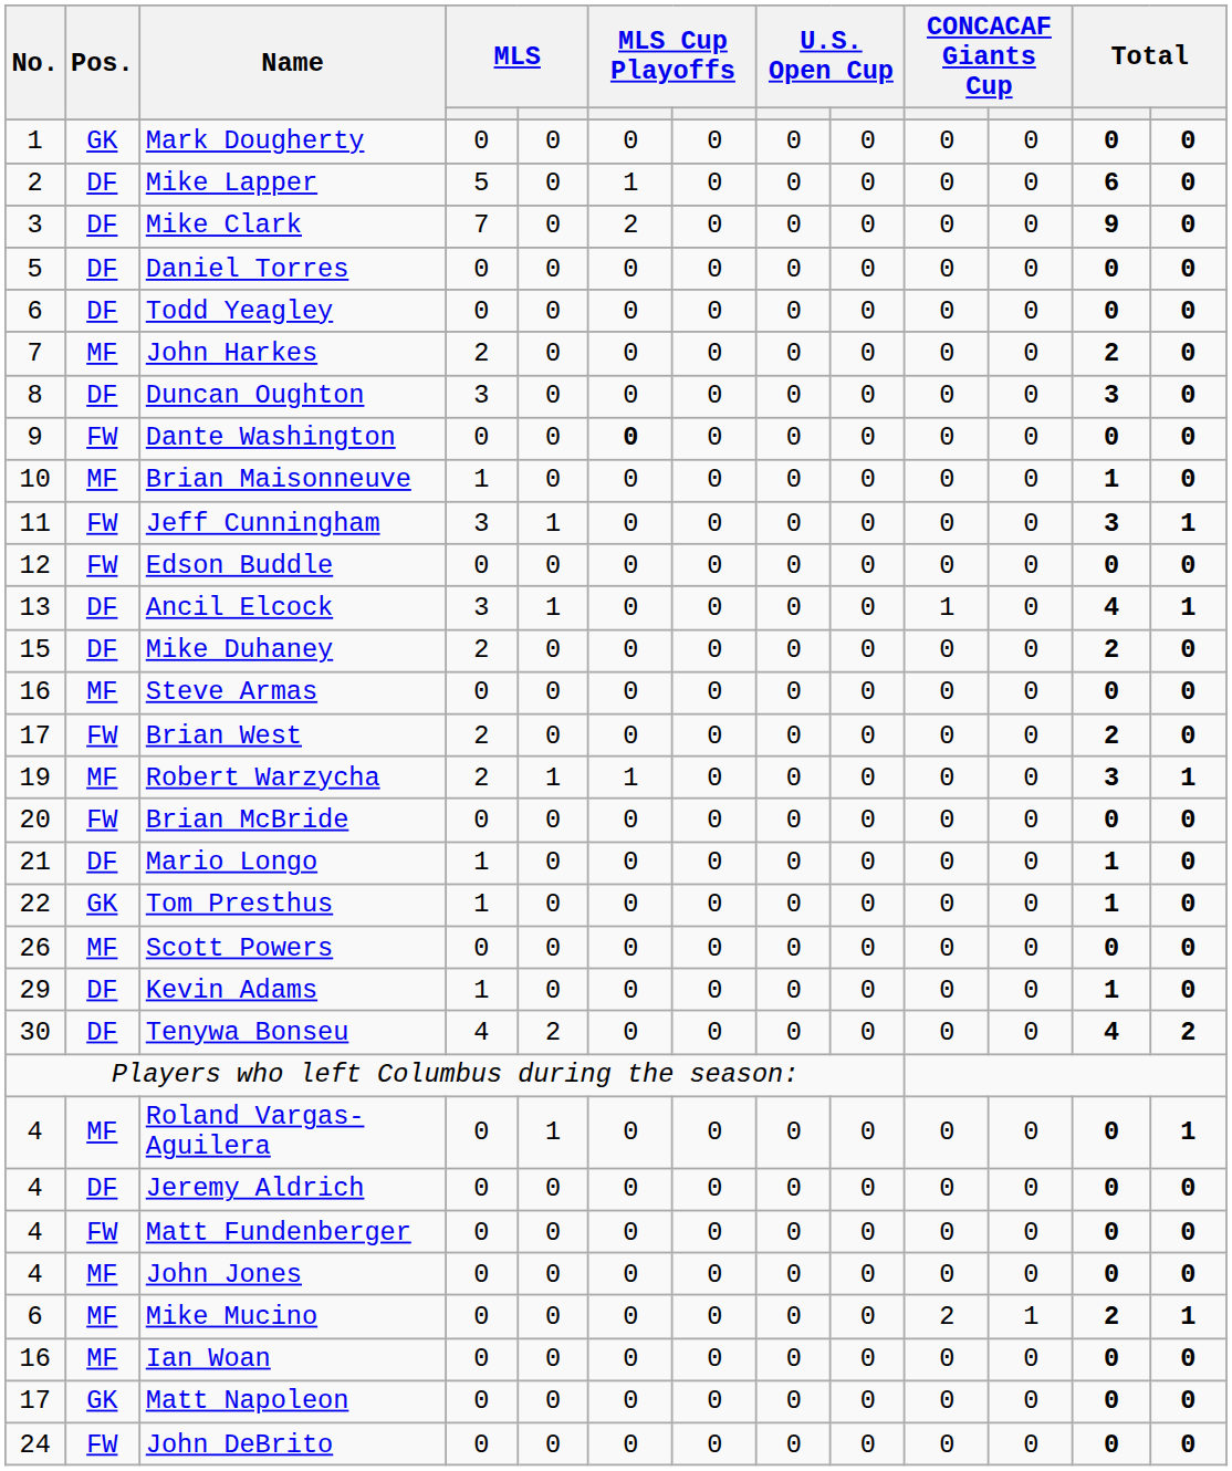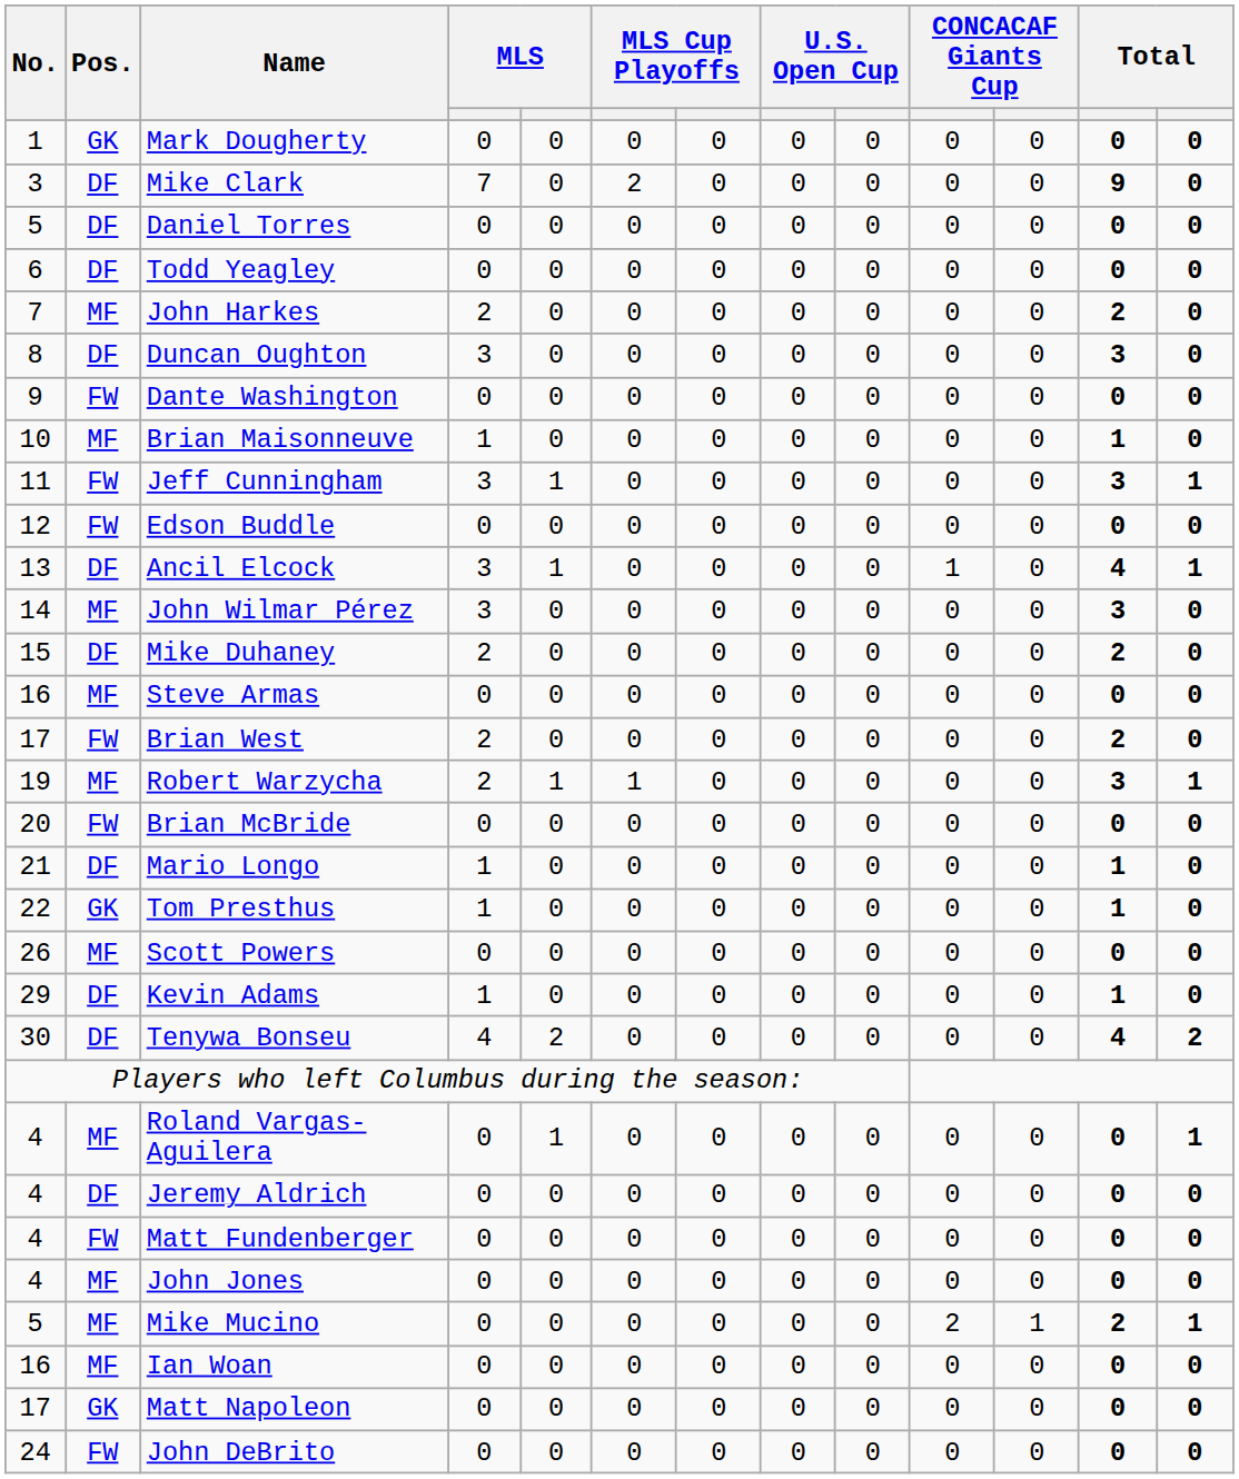 <table class="wikitable sortable" style="text-align: center;">
 <tr>
 <th rowspan=2>No.</th>
 <th rowspan=2>Pos.</th>
 <th rowspan=2>Name</th>
 <th colspan=2 style="width:85px;"><a href='#'>MLS</a></th>
 <th colspan=2 style="width:85px;"><a href='#'>MLS Cup Playoffs</a></th>
 <th colspan=2 style="width:85px;"><a href='#'>U.S. Open Cup</a></th>
 <th colspan=2 style="width:85px;"><a href='#'>CONCACAF Giants Cup</a></th>
 <th colspan=2 style="width:85px;"><strong>Total</strong></th>
 </tr>
 <tr>
 <th></th>
 <th></th>
 <th></th>
 <th></th>
 <th></th>
 <th></th>
 <th></th>
 <th></th>
 <th></th>
 <th></th>
 </tr>
 <tr>
 <td>1</td>
 <td><a href='#'>GK</a></td>
 <td align=left> <a href='#'>Mark Dougherty</a></td>
 <td>0</td>
 <td>0</td>
 <td>0</td>
 <td>0</td>
 <td>0</td>
 <td>0</td>
 <td>0</td>
 <td>0</td>
 <td><strong>0</strong></td>
-<td><strong>0</strong></td>
-</tr>
-<tr>
-<td>2</td>
-<td><a href='#'>DF</a></td>
-<td align=left> <a href='#'>Mike Lapper</a></td>
-<td>5</td>
-<td>0</td>
-<td>1</td>
-<td>0</td>
-<td>0</td>
-<td>0</td>
-<td>0</td>
-<td>0</td>
-<td><strong>6</strong></td>
 <td><strong>0</strong></td>
 </tr>
 <tr>
 <td>3</td>
 <td><a href='#'>DF</a></td>
 <td align=left> <a href='#'>Mike Clark</a></td>
 <td>7</td>
 <td>0</td>
 <td>2</td>
 <td>0</td>
 <td>0</td>
 <td>0</td>
 <td>0</td>
 <td>0</td>
 <td><strong>9</strong></td>
 <td><strong>0</strong></td>
 </tr>
 <tr>
 <td>5</td>
 <td><a href='#'>DF</a></td>
 <td align=left> <a href='#'>Daniel Torres</a></td>
 <td>0</td>
 <td>0</td>
 <td>0</td>
 <td>0</td>
 <td>0</td>
 <td>0</td>
 <td>0</td>
 <td>0</td>
 <td><strong>0</strong></td>
 <td><strong>0</strong></td>
 </tr>
 <tr>
 <td>6</td>
 <td><a href='#'>DF</a></td>
 <td align=left> <a href='#'>Todd Yeagley</a></td>
 <td>0</td>
 <td>0</td>
 <td>0</td>
 <td>0</td>
 <td>0</td>
 <td>0</td>
 <td>0</td>
 <td>0</td>
 <td><strong>0</strong></td>
 <td><strong>0</strong></td>
 </tr>
 <tr>
 <td>7</td>
 <td><a href='#'>MF</a></td>
 <td align=left> <a href='#'>John Harkes</a></td>
 <td>2</td>
 <td>0</td>
 <td>0</td>
 <td>0</td>
 <td>0</td>
 <td>0</td>
 <td>0</td>
 <td>0</td>
 <td><strong>2</strong></td>
 <td><strong>0</strong></td>
 </tr>
 <tr>
 <td>8</td>
 <td><a href='#'>DF</a></td>
 <td align=left> <a href='#'>Duncan Oughton</a></td>
 <td>3</td>
 <td>0</td>
 <td>0</td>
 <td>0</td>
 <td>0</td>
 <td>0</td>
 <td>0</td>
 <td>0</td>
 <td><strong>3</strong></td>
 <td><strong>0</strong></td>
 </tr>
 <tr>
 <td>9</td>
 <td><a href='#'>FW</a></td>
 <td align=left> <a href='#'>Dante Washington</a></td>
 <td>0</td>
 <td>0</td>
-<td><strong>0</strong></td>
+<td>0</td>
 <td>0</td>
 <td>0</td>
 <td>0</td>
 <td>0</td>
 <td>0</td>
 <td><strong>0</strong></td>
 <td><strong>0</strong></td>
 </tr>
 <tr>
 <td>10</td>
 <td><a href='#'>MF</a></td>
 <td align=left> <a href='#'>Brian Maisonneuve</a></td>
 <td>1</td>
 <td>0</td>
 <td>0</td>
 <td>0</td>
 <td>0</td>
 <td>0</td>
 <td>0</td>
 <td>0</td>
 <td><strong>1</strong></td>
 <td><strong>0</strong></td>
 </tr>
 <tr>
 <td>11</td>
 <td><a href='#'>FW</a></td>
 <td align=left> <a href='#'>Jeff Cunningham</a></td>
 <td>3</td>
 <td>1</td>
 <td>0</td>
 <td>0</td>
 <td>0</td>
 <td>0</td>
 <td>0</td>
 <td>0</td>
 <td><strong>3</strong></td>
 <td><strong>1</strong></td>
 </tr>
 <tr>
 <td>12</td>
 <td><a href='#'>FW</a></td>
 <td align=left> <a href='#'>Edson Buddle</a></td>
 <td>0</td>
 <td>0</td>
 <td>0</td>
 <td>0</td>
 <td>0</td>
 <td>0</td>
 <td>0</td>
 <td>0</td>
 <td><strong>0</strong></td>
 <td><strong>0</strong></td>
 </tr>
 <tr>
 <td>13</td>
 <td><a href='#'>DF</a></td>
 <td align=left> <a href='#'>Ancil Elcock</a></td>
 <td>3</td>
 <td>1</td>
 <td>0</td>
 <td>0</td>
 <td>0</td>
 <td>0</td>
 <td>1</td>
 <td>0</td>
 <td><strong>4</strong></td>
 <td><strong>1</strong></td>
+</tr>
+<tr>
+<td>14</td>
+<td><a href='#'>MF</a></td>
+<td align=left> <a href='#'>John Wilmar Pérez</a></td>
+<td>3</td>
+<td>0</td>
+<td>0</td>
+<td>0</td>
+<td>0</td>
+<td>0</td>
+<td>0</td>
+<td>0</td>
+<td><strong>3</strong></td>
+<td><strong>0</strong></td>
 </tr>
 <tr>
 <td>15</td>
 <td><a href='#'>DF</a></td>
 <td align=left> <a href='#'>Mike Duhaney</a></td>
 <td>2</td>
 <td>0</td>
 <td>0</td>
 <td>0</td>
 <td>0</td>
 <td>0</td>
 <td>0</td>
 <td>0</td>
 <td><strong>2</strong></td>
 <td><strong>0</strong></td>
 </tr>
 <tr>
 <td>16</td>
 <td><a href='#'>MF</a></td>
 <td align=left> <a href='#'>Steve Armas</a></td>
 <td>0</td>
 <td>0</td>
 <td>0</td>
 <td>0</td>
 <td>0</td>
 <td>0</td>
 <td>0</td>
 <td>0</td>
 <td><strong>0</strong></td>
 <td><strong>0</strong></td>
 </tr>
 <tr>
 <td>17</td>
 <td><a href='#'>FW</a></td>
 <td align=left> <a href='#'>Brian West</a></td>
 <td>2</td>
 <td>0</td>
 <td>0</td>
 <td>0</td>
 <td>0</td>
 <td>0</td>
 <td>0</td>
 <td>0</td>
 <td><strong>2</strong></td>
 <td><strong>0</strong></td>
 </tr>
 <tr>
 <td>19</td>
 <td><a href='#'>MF</a></td>
 <td align=left> <a href='#'>Robert Warzycha</a></td>
 <td>2</td>
 <td>1</td>
 <td>1</td>
 <td>0</td>
 <td>0</td>
 <td>0</td>
 <td>0</td>
 <td>0</td>
 <td><strong>3</strong></td>
 <td><strong>1</strong></td>
 </tr>
 <tr>
 <td>20</td>
 <td><a href='#'>FW</a></td>
 <td align=left> <a href='#'>Brian McBride</a></td>
 <td>0</td>
 <td>0</td>
 <td>0</td>
 <td>0</td>
 <td>0</td>
 <td>0</td>
 <td>0</td>
 <td>0</td>
 <td><strong>0</strong></td>
 <td><strong>0</strong></td>
 </tr>
 <tr>
 <td>21</td>
 <td><a href='#'>DF</a></td>
 <td align=left> <a href='#'>Mario Longo</a></td>
 <td>1</td>
 <td>0</td>
 <td>0</td>
 <td>0</td>
 <td>0</td>
 <td>0</td>
 <td>0</td>
 <td>0</td>
 <td><strong>1</strong></td>
 <td><strong>0</strong></td>
 </tr>
 <tr>
 <td>22</td>
 <td><a href='#'>GK</a></td>
 <td align=left> <a href='#'>Tom Presthus</a></td>
 <td>1</td>
 <td>0</td>
 <td>0</td>
 <td>0</td>
 <td>0</td>
 <td>0</td>
 <td>0</td>
 <td>0</td>
 <td><strong>1</strong></td>
 <td><strong>0</strong></td>
 </tr>
 <tr>
 <td>26</td>
 <td><a href='#'>MF</a></td>
 <td align=left> <a href='#'>Scott Powers</a></td>
 <td>0</td>
 <td>0</td>
 <td>0</td>
 <td>0</td>
 <td>0</td>
 <td>0</td>
 <td>0</td>
 <td>0</td>
 <td><strong>0</strong></td>
 <td><strong>0</strong></td>
 </tr>
 <tr>
 <td>29</td>
 <td><a href='#'>DF</a></td>
 <td align=left> <a href='#'>Kevin Adams</a></td>
 <td>1</td>
 <td>0</td>
 <td>0</td>
 <td>0</td>
 <td>0</td>
 <td>0</td>
 <td>0</td>
 <td>0</td>
 <td><strong>1</strong></td>
 <td><strong>0</strong></td>
 </tr>
 <tr>
 <td>30</td>
 <td><a href='#'>DF</a></td>
 <td align=left> <a href='#'>Tenywa Bonseu</a></td>
 <td>4</td>
 <td>2</td>
 <td>0</td>
 <td>0</td>
 <td>0</td>
 <td>0</td>
 <td>0</td>
 <td>0</td>
 <td><strong>4</strong></td>
 <td><strong>2</strong></td>
 </tr>
 <tr>
 <td colspan=9 align=center><em>Players who left Columbus during the season:</em></td>
 </tr>
 <tr>
 <td>4</td>
 <td><a href='#'>MF</a></td>
 <td align=left> <a href='#'>Roland Vargas-Aguilera</a></td>
 <td>0</td>
 <td>1</td>
 <td>0</td>
 <td>0</td>
 <td>0</td>
 <td>0</td>
 <td>0</td>
 <td>0</td>
 <td><strong>0</strong></td>
 <td><strong>1</strong></td>
 </tr>
 <tr>
 <td>4</td>
 <td><a href='#'>DF</a></td>
 <td align=left> <a href='#'>Jeremy Aldrich</a></td>
 <td>0</td>
 <td>0</td>
 <td>0</td>
 <td>0</td>
 <td>0</td>
 <td>0</td>
 <td>0</td>
 <td>0</td>
 <td><strong>0</strong></td>
 <td><strong>0</strong></td>
 </tr>
 <tr>
 <td>4</td>
 <td><a href='#'>FW</a></td>
 <td align=left> <a href='#'>Matt Fundenberger</a></td>
 <td>0</td>
 <td>0</td>
 <td>0</td>
 <td>0</td>
 <td>0</td>
 <td>0</td>
 <td>0</td>
 <td>0</td>
 <td><strong>0</strong></td>
 <td><strong>0</strong></td>
 </tr>
 <tr>
 <td>4</td>
 <td><a href='#'>MF</a></td>
 <td align=left> <a href='#'>John Jones</a></td>
 <td>0</td>
 <td>0</td>
 <td>0</td>
 <td>0</td>
 <td>0</td>
 <td>0</td>
 <td>0</td>
 <td>0</td>
 <td><strong>0</strong></td>
 <td><strong>0</strong></td>
 </tr>
 <tr>
-<td>6</td>
+<td>5</td>
 <td><a href='#'>MF</a></td>
 <td align=left> <a href='#'>Mike Mucino</a></td>
 <td>0</td>
 <td>0</td>
 <td>0</td>
 <td>0</td>
 <td>0</td>
 <td>0</td>
 <td>2</td>
 <td>1</td>
 <td><strong>2</strong></td>
 <td><strong>1</strong></td>
 </tr>
 <tr>
 <td>16</td>
 <td><a href='#'>MF</a></td>
 <td align=left> <a href='#'>Ian Woan</a></td>
 <td>0</td>
 <td>0</td>
 <td>0</td>
 <td>0</td>
 <td>0</td>
 <td>0</td>
 <td>0</td>
 <td>0</td>
 <td><strong>0</strong></td>
 <td><strong>0</strong></td>
 </tr>
 <tr>
 <td>17</td>
 <td><a href='#'>GK</a></td>
 <td align=left> <a href='#'>Matt Napoleon</a></td>
 <td>0</td>
 <td>0</td>
 <td>0</td>
 <td>0</td>
 <td>0</td>
 <td>0</td>
 <td>0</td>
 <td>0</td>
 <td><strong>0</strong></td>
 <td><strong>0</strong></td>
 </tr>
 <tr>
 <td>24</td>
 <td><a href='#'>FW</a></td>
 <td align=left> <a href='#'>John DeBrito</a></td>
 <td>0</td>
 <td>0</td>
 <td>0</td>
 <td>0</td>
 <td>0</td>
 <td>0</td>
 <td>0</td>
 <td>0</td>
 <td><strong>0</strong></td>
 <td><strong>0</strong></td>
 </tr>
 </table>
